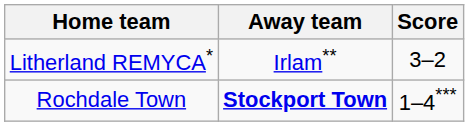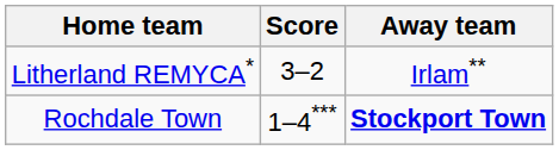 <table class="wikitable" style="text-align: center">
 <tr>
 <th>Home team</th>
+<th>Score</th>
 <th>Away team</th>
-<th>Score</th>
 </tr>
 <tr>
 <td><a href='#'>Litherland REMYCA</a><sup>*</sup></td>
+<td>3–2</td>
 <td><a href='#'>Irlam</a><sup>**</sup></td>
-<td>3–2</td>
 </tr>
 <tr>
 <td><a href='#'>Rochdale Town</a></td>
+<td>1–4<sup>***</sup></td>
 <td><strong><a href='#'>Stockport Town</a></strong></td>
-<td>1–4<sup>***</sup></td>
 </tr>
 </table>
